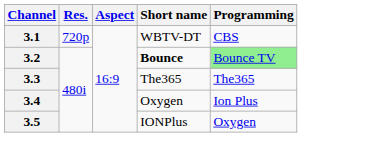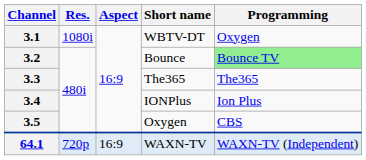 <table class="wikitable">
 <tr>
 <th scope="col"><a href='#'>Channel</a></th>
 <th scope="col"><a href='#'>Res.</a></th>
 <th scope="col"><a href='#'>Aspect</a></th>
 <th scope="col">Short name</th>
 <th scope="col">Programming</th>
 </tr>
 <tr>
 <th scope="row">3.1</th>
-<td><a href='#'>720p</a></td>
+<td><a href='#'>1080i</a></td>
 <td rowspan=5><a href='#'>16:9</a></td>
 <td>WBTV-DT</td>
-<td><a href='#'>CBS</a></td>
+<td><a href='#'>Oxygen</a></td>
 </tr>
 <tr>
 <th scope="row">3.2</th>
 <td rowspan=4><a href='#'>480i</a></td>
-<td><strong>Bounce</strong></td>
+<td>Bounce</td>
 <td style="background: lightgreen;"><a href='#'>Bounce TV</a></td>
 </tr>
 <tr>
 <th scope="row">3.3</th>
 <td>The365</td>
 <td><a href='#'>The365</a></td>
 </tr>
 <tr>
 <th scope="row">3.4</th>
-<td>Oxygen</td>
+<td>IONPlus</td>
 <td><a href='#'>Ion Plus</a></td>
 </tr>
 <tr>
 <th scope="row">3.5</th>
-<td>IONPlus</td>
-<td><a href='#'>Oxygen</a></td>
+<td>Oxygen</td>
+<td><a href='#'>CBS</a></td>
+</tr>
+<tr style="background-color:#DFEBF6; border-top: 2px solid #003399;">
+<th scope="row"><a href='#'>64.1</a></th>
+<td><a href='#'>720p</a></td>
+<td>16:9</td>
+<td>WAXN-TV</td>
+<td><a href='#'>WAXN-TV</a> (<a href='#'>Independent</a>)</td>
 </tr>
 </table>
